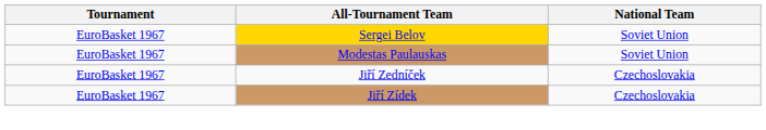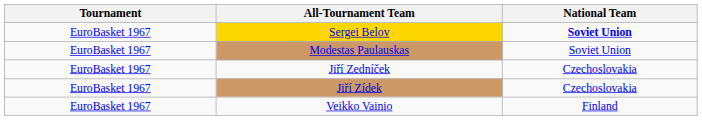 <table class="wikitable sortable" style="text-align:center; width: 60%">
 <tr>
 <th>Tournament</th>
 <th>All-Tournament Team</th>
 <th>National Team</th>
 </tr>
 <tr>
 <td><a href='#'>EuroBasket 1967</a></td>
 <td bgcolor="#FFD700"> <a href='#'>Sergei Belov</a></td>
-<td> <a href='#'>Soviet Union</a></td>
+<td><strong> <a href='#'>Soviet Union</a></strong></td>
 </tr>
 <tr>
 <td><a href='#'>EuroBasket 1967</a></td>
 <td bgcolor="#cc9966"> <a href='#'>Modestas Paulauskas</a></td>
 <td> <a href='#'>Soviet Union</a></td>
 </tr>
 <tr>
 <td><a href='#'>EuroBasket 1967</a></td>
 <td> <a href='#'>Jiří Zedníček</a></td>
 <td> <a href='#'>Czechoslovakia</a></td>
 </tr>
 <tr>
 <td><a href='#'>EuroBasket 1967</a></td>
 <td bgcolor="#cc9966"> <a href='#'>Jiří Zídek</a></td>
 <td> <a href='#'>Czechoslovakia</a></td>
 </tr>
+<tr>
+<td><a href='#'>EuroBasket 1967</a></td>
+<td> <a href='#'>Veikko Vainio</a></td>
+<td> <a href='#'>Finland</a></td>
+</tr>
 </table>
